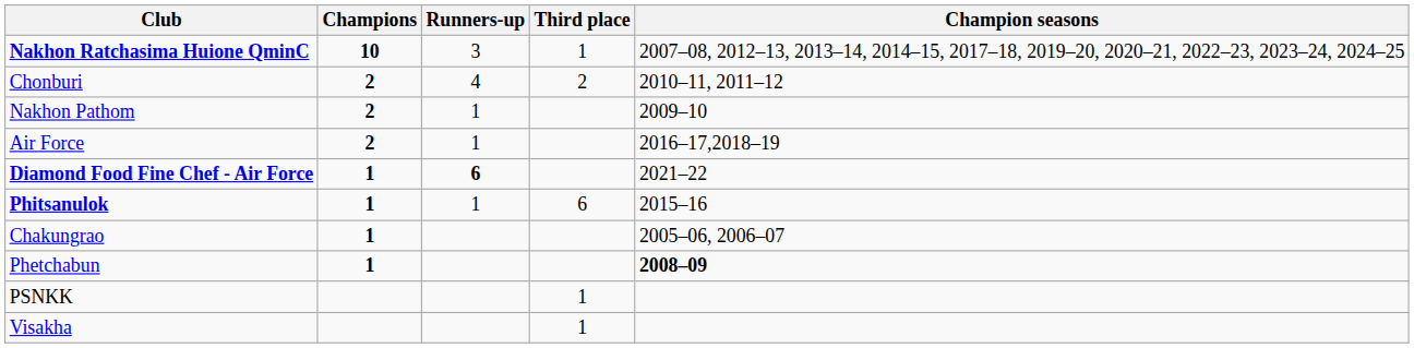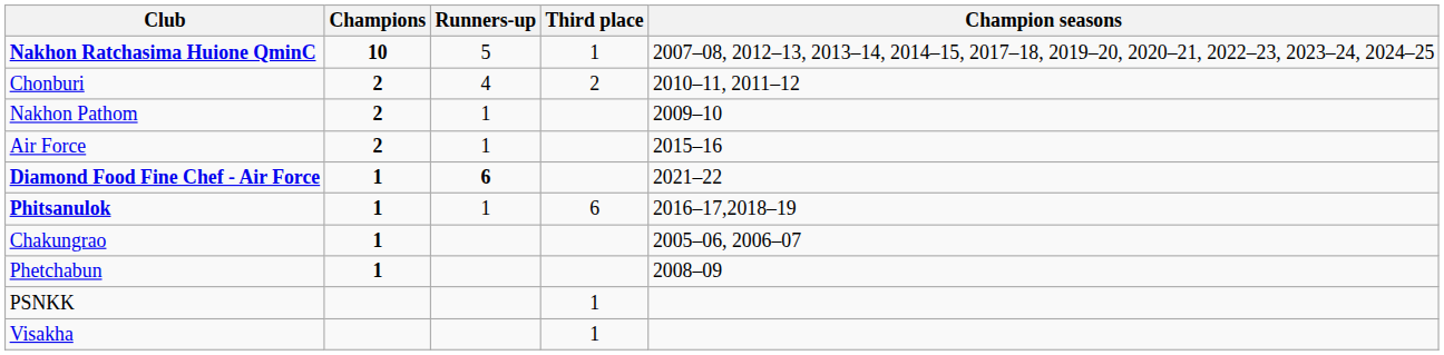 <table class=wikitable>
 <tr>
 <th>Club</th>
 <th> Champions</th>
 <th> Runners-up</th>
 <th> Third place</th>
 <th>Champion seasons</th>
 </tr>
 <tr>
 <td><strong><a href='#'>	Nakhon Ratchasima Huione QminC</a></strong></td>
 <td align=center><strong>10</strong></td>
-<td align=center>3</td>
+<td align=center>5</td>
 <td align=center>1</td>
 <td>2007–08, 2012–13, 2013–14, 2014–15, 2017–18, 2019–20, 2020–21, 2022–23, 2023–24, 2024–25</td>
 </tr>
 <tr>
 <td><a href='#'>Chonburi</a></td>
 <td align=center><strong>2</strong></td>
 <td align=center>4</td>
 <td align=center>2</td>
 <td>2010–11, 2011–12</td>
 </tr>
 <tr>
 <td><a href='#'>Nakhon Pathom</a></td>
 <td align=center><strong>2</strong></td>
 <td align=center>1</td>
 <td></td>
 <td>2009–10</td>
 </tr>
 <tr>
 <td><a href='#'>Air Force</a></td>
 <td align=center><strong>2</strong></td>
 <td align=center>1</td>
 <td></td>
-<td>2016–17,2018–19</td>
+<td>2015–16</td>
 </tr>
 <tr>
 <td><strong><a href='#'>Diamond Food Fine Chef - Air Force</a></strong></td>
 <td align=center><strong>1</strong></td>
 <td align=center><strong>6</strong></td>
 <td></td>
 <td>2021–22</td>
 </tr>
 <tr>
 <td><strong><a href='#'>Phitsanulok</a></strong></td>
 <td align=center><strong>1</strong></td>
 <td align=center>1</td>
 <td align=center>6</td>
-<td>2015–16</td>
+<td>2016–17,2018–19</td>
 </tr>
 <tr>
 <td><a href='#'>Chakungrao</a></td>
 <td align=center><strong>1</strong></td>
 <td></td>
 <td></td>
 <td>2005–06, 2006–07</td>
 </tr>
 <tr>
 <td><a href='#'>Phetchabun</a></td>
 <td align=center><strong>1</strong></td>
 <td></td>
 <td></td>
-<td><strong>2008–09</strong></td>
+<td>2008–09</td>
 </tr>
 <tr>
 <td>PSNKK</td>
 <td></td>
 <td></td>
 <td align=center>1</td>
 </tr>
 <tr>
 <td><a href='#'>Visakha</a></td>
 <td></td>
 <td></td>
 <td align=center>1</td>
 <td></td>
 </tr>
 </table>
